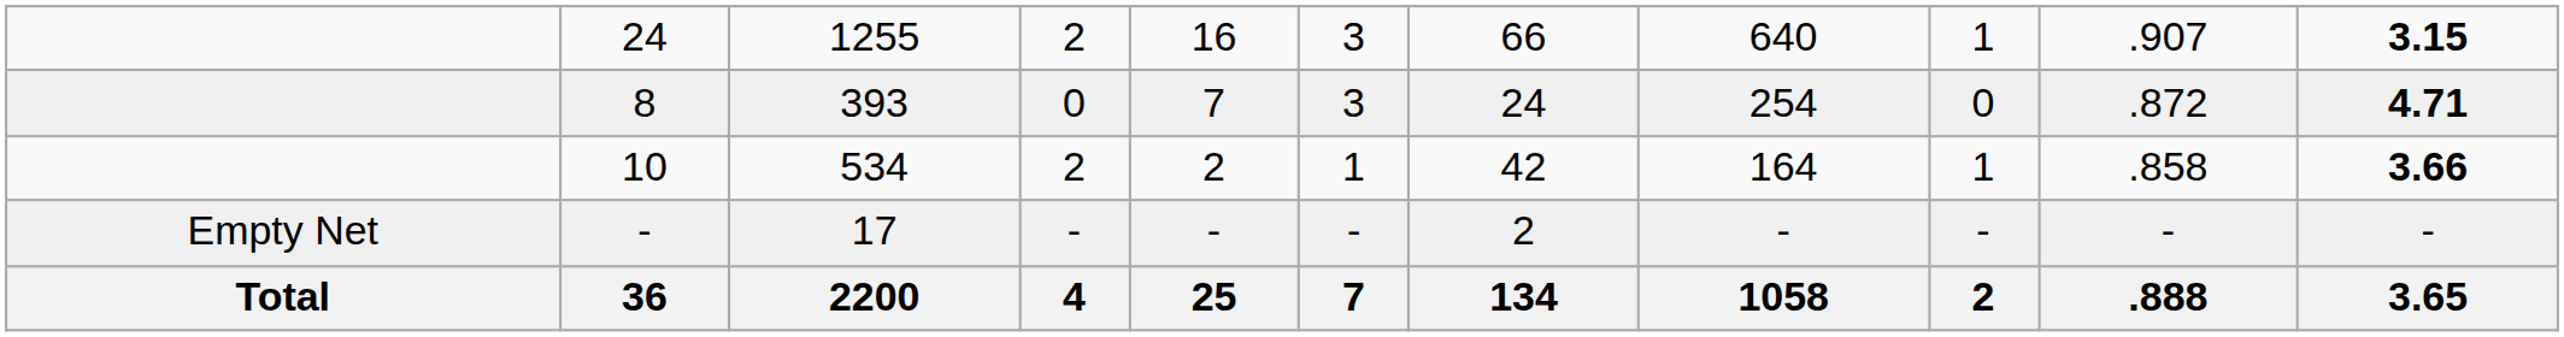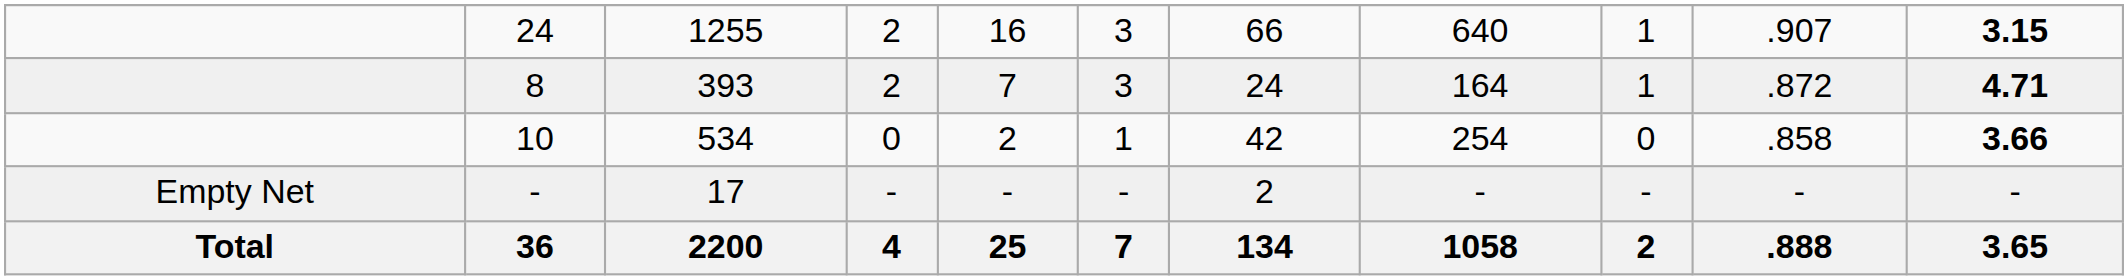 <table class="wikitable sortable" width ="1000">
 <tr align="center">
 </tr>
 <tr align="center">
 <td></td>
 <td>24</td>
 <td>1255</td>
 <td>2</td>
 <td>16</td>
 <td>3</td>
 <td>66</td>
 <td>640</td>
 <td>1</td>
 <td>.907</td>
 <td><strong>3.15</strong></td>
 </tr>
 <tr align="center" bgcolor="#f0f0f0">
 <td></td>
 <td>8</td>
 <td>393</td>
-<td>0</td>
+<td>2</td>
 <td>7</td>
 <td>3</td>
 <td>24</td>
-<td>254</td>
-<td>0</td>
+<td>164</td>
+<td>1</td>
 <td>.872</td>
 <td><strong>4.71</strong></td>
 </tr>
 <tr align="center" bgcolor="">
 <td></td>
 <td>10</td>
 <td>534</td>
-<td>2</td>
+<td>0</td>
 <td>2</td>
 <td>1</td>
 <td>42</td>
-<td>164</td>
-<td>1</td>
+<td>254</td>
+<td>0</td>
 <td>.858</td>
 <td><strong>3.66</strong></td>
 </tr>
 <tr align="center" bgcolor="#f0f0f0">
 <td>Empty Net</td>
 <td>-</td>
 <td>17</td>
 <td>-</td>
 <td>-</td>
 <td>-</td>
 <td>2</td>
 <td>-</td>
 <td>-</td>
 <td>-</td>
 <td>-</td>
 </tr>
 <tr>
 <th>Total</th>
 <th>36</th>
 <th>2200</th>
 <th>4</th>
 <th>25</th>
 <th>7</th>
 <th>134</th>
 <th>1058</th>
 <th>2</th>
 <th>.888</th>
 <th>3.65</th>
 </tr>
 </table>
